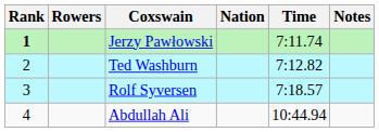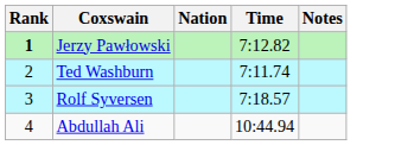 <table class="wikitable sortable" style="text-align:center">
 <tr>
 <th>Rank</th>
-<th>Rowers</th>
 <th>Coxswain</th>
 <th>Nation</th>
 <th>Time</th>
 <th>Notes</th>
 </tr>
 <tr bgcolor=bbf3bb>
 <td><strong>1</strong></td>
+<td align=left><a href='#'>Jerzy Pawłowski</a></td>
 <td align=left></td>
-<td align=left><a href='#'>Jerzy Pawłowski</a></td>
+<td>7:12.82</td>
+<td></td>
+</tr>
+<tr bgcolor=bbf9ff>
+<td>2</td>
+<td align=left><a href='#'>Ted Washburn</a></td>
 <td align=left></td>
 <td>7:11.74</td>
 <td></td>
 </tr>
 <tr bgcolor=bbf9ff>
-<td>2</td>
-<td align=left></td>
-<td align=left><a href='#'>Ted Washburn</a></td>
-<td align=left></td>
-<td>7:12.82</td>
-<td></td>
-</tr>
-<tr bgcolor=bbf9ff>
 <td>3</td>
-<td align=left></td>
 <td align=left><a href='#'>Rolf Syversen</a></td>
 <td align=left></td>
 <td>7:18.57</td>
 <td></td>
 </tr>
 <tr>
 <td>4</td>
-<td align=left></td>
 <td align=left><a href='#'>Abdullah Ali</a></td>
 <td align=left></td>
 <td>10:44.94</td>
 <td></td>
 </tr>
 </table>
